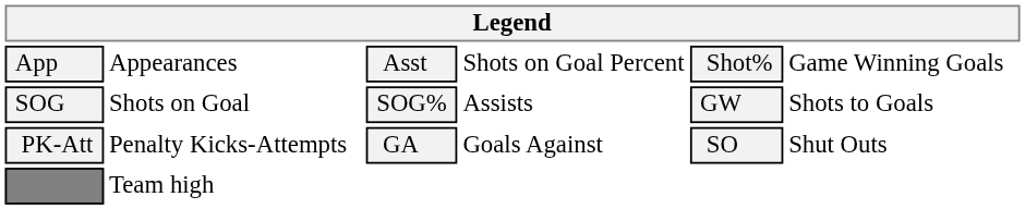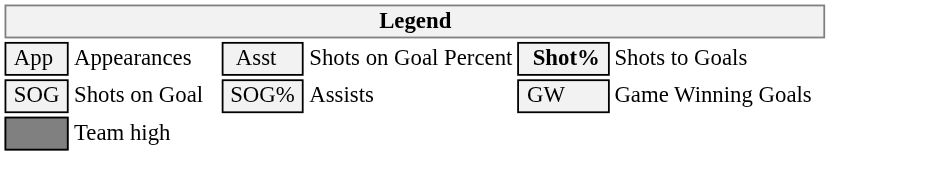 <table class="toccolours" style="font-size: 80%; white-space: nowrap;">
 <tr>
 <th colspan="6" style="background-color: #F2F2F2; border: 1px solid #808080;">Legend</th>
 </tr>
 <tr>
 <td style="background-color: #F2F2F2; border: 1px solid black"> App </td>
 <td>Appearances</td>
 <td style="background-color: #F2F2F2; border: 1px solid black">  Asst </td>
 <td>Shots on Goal Percent</td>
-<td style="background-color: #F2F2F2; border: 1px solid black">  Shot% </td>
-<td style="padding-right: 8px">Game Winning Goals</td>
+<td style="background-color: #F2F2F2; border: 1px solid black"><strong>  Shot% </strong></td>
+<td style="padding-right: 8px">Shots to Goals</td>
 </tr>
 <tr>
 <td style="background-color: #F2F2F2; border: 1px solid black"> SOG </td>
 <td style="padding-right: 8px">Shots on Goal</td>
 <td style="background-color: #F2F2F2; border: 1px solid black;"> SOG% </td>
 <td style="padding-right: 8px">Assists</td>
 <td style="background-color: #F2F2F2; border: 1px solid black;"> GW </td>
-<td style="padding-right: 8px">Shots to Goals</td>
-</tr>
-<tr>
-<td style="background-color: #F2F2F2; border: 1px solid black">  PK-Att </td>
-<td style="padding-right: 8px">Penalty Kicks-Attempts</td>
-<td style="background-color: #F2F2F2; border: 1px solid black">  GA </td>
-<td style="padding-right: 8px">Goals Against</td>
-<td style="background-color: #F2F2F2; border: 1px solid black">  SO </td>
-<td style="padding-right: 8px">Shut Outs</td>
+<td style="padding-right: 8px">Game Winning Goals</td>
 </tr>
 <tr>
 <td style="background:#808080; color:#ffffff; border: 1px solid black">   </td>
 <td>Team high</td>
 </tr>
 <tr>
 </tr>
 </table>
